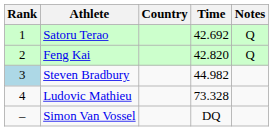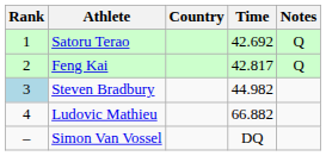 <table class="wikitable sortable" style="text-align:center">
 <tr>
 <th>Rank</th>
 <th>Athlete</th>
 <th>Country</th>
 <th>Time</th>
 <th>Notes</th>
 </tr>
 <tr bgcolor=ccffcc>
 <td>1</td>
 <td align=left><a href='#'>Satoru Terao</a></td>
 <td align=left></td>
 <td>42.692</td>
 <td>Q</td>
 </tr>
 <tr bgcolor=ccffcc>
 <td>2</td>
 <td align=left><a href='#'>Feng Kai</a></td>
 <td align=left></td>
-<td>42.820</td>
+<td>42.817</td>
 <td>Q</td>
 </tr>
 <tr>
 <td style="background: lightblue;">3</td>
 <td align=left><a href='#'>Steven Bradbury</a></td>
 <td align=left></td>
 <td>44.982</td>
 <td></td>
 </tr>
 <tr>
 <td>4</td>
 <td align=left><a href='#'>Ludovic Mathieu</a></td>
 <td align=left></td>
-<td>73.328</td>
+<td>66.882</td>
 <td></td>
 </tr>
 <tr>
 <td>–</td>
 <td align=left><a href='#'>Simon Van Vossel</a></td>
 <td align=left></td>
 <td>DQ</td>
 <td></td>
 </tr>
 </table>
